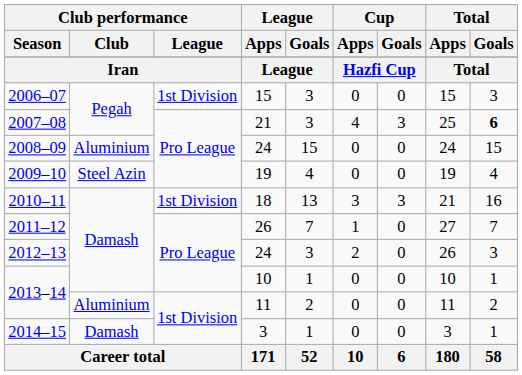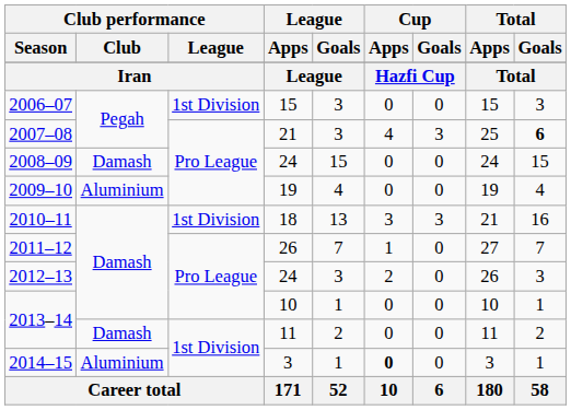 <table class="wikitable" style="text-align:center">
 <tr>
 <th colspan=3>Club performance</th>
 <th colspan=2>League</th>
 <th colspan=2>Cup</th>
 <th colspan=2>Total</th>
 </tr>
 <tr>
 <th>Season</th>
 <th>Club</th>
 <th>League</th>
 <th>Apps</th>
 <th>Goals</th>
 <th>Apps</th>
 <th>Goals</th>
 <th>Apps</th>
 <th>Goals</th>
 </tr>
 <tr>
 </tr>
 <tr>
 <th colspan=3>Iran</th>
 <th colspan=2>League</th>
 <th colspan=2><a href='#'>Hazfi Cup</a></th>
 <th colspan=2>Total</th>
 </tr>
 <tr>
 <td><a href='#'>2006–07</a></td>
 <td rowspan="2"><a href='#'>Pegah</a></td>
 <td rowspan="1"><a href='#'>1st Division</a></td>
 <td>15</td>
 <td>3</td>
 <td>0</td>
 <td>0</td>
 <td>15</td>
 <td>3</td>
 </tr>
 <tr>
 <td><a href='#'>2007–08</a></td>
 <td rowspan="3"><a href='#'>Pro League</a></td>
 <td>21</td>
 <td>3</td>
 <td>4</td>
 <td>3</td>
 <td>25</td>
 <td><strong>6</strong></td>
 </tr>
 <tr>
 <td><a href='#'>2008–09</a></td>
-<td rowspan="1"><a href='#'>Aluminium</a></td>
+<td><a href='#'>Damash</a></td>
 <td>24</td>
 <td>15</td>
 <td>0</td>
 <td>0</td>
 <td>24</td>
 <td>15</td>
 </tr>
 <tr>
 <td><a href='#'>2009–10</a></td>
-<td><a href='#'>Steel Azin</a></td>
+<td rowspan="1"><a href='#'>Aluminium</a></td>
 <td>19</td>
 <td>4</td>
 <td>0</td>
 <td>0</td>
 <td>19</td>
 <td>4</td>
 </tr>
 <tr>
 <td><a href='#'>2010–11</a></td>
 <td rowspan="4"><a href='#'>Damash</a></td>
 <td rowspan="1"><a href='#'>1st Division</a></td>
 <td>18</td>
 <td>13</td>
 <td>3</td>
 <td>3</td>
 <td>21</td>
 <td>16</td>
 </tr>
 <tr>
 <td><a href='#'>2011–12</a></td>
 <td rowspan="3"><a href='#'>Pro League</a></td>
 <td>26</td>
 <td>7</td>
 <td>1</td>
 <td>0</td>
 <td>27</td>
 <td>7</td>
 </tr>
 <tr>
 <td><a href='#'>2012–13</a></td>
 <td>24</td>
 <td>3</td>
 <td>2</td>
 <td>0</td>
 <td>26</td>
 <td>3</td>
 </tr>
 <tr>
 <td rowspan="2"><a href='#'>2013</a>–<a href='#'>14</a></td>
 <td>10</td>
 <td>1</td>
 <td>0</td>
 <td>0</td>
 <td>10</td>
 <td>1</td>
 </tr>
 <tr>
-<td rowspan="1"><a href='#'>Aluminium</a></td>
+<td rowspan="1"><a href='#'>Damash</a></td>
 <td rowspan="2"><a href='#'>1st Division</a></td>
 <td>11</td>
 <td>2</td>
 <td>0</td>
 <td>0</td>
 <td>11</td>
 <td>2</td>
 </tr>
 <tr>
 <td><a href='#'>2014–15</a></td>
-<td rowspan="1"><a href='#'>Damash</a></td>
+<td rowspan="1"><a href='#'>Aluminium</a></td>
 <td>3</td>
 <td>1</td>
-<td>0</td>
+<td><strong>0</strong></td>
 <td>0</td>
 <td>3</td>
 <td>1</td>
 </tr>
 <tr>
 <th colspan=3>Career total</th>
 <th>171</th>
 <th>52</th>
 <th>10</th>
 <th>6</th>
 <th>180</th>
 <th>58</th>
 </tr>
 </table>
